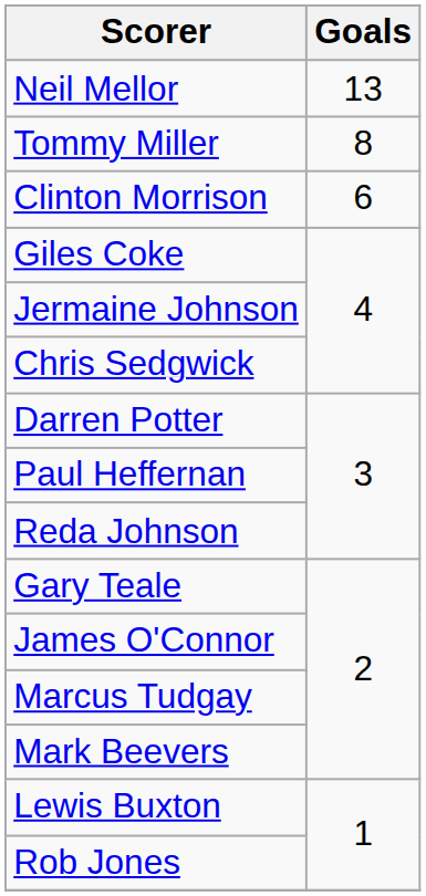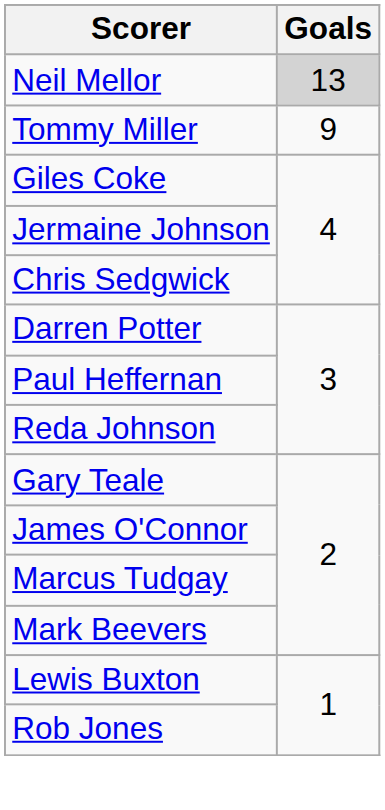 <table class="wikitable">
 <tr>
 <th>Scorer</th>
 <th>Goals</th>
 </tr>
 <tr>
 <td><a href='#'>Neil Mellor</a></td>
-<td align=center>13</td>
+<td align=center style="background: lightgrey;">13</td>
 </tr>
 <tr>
 <td><a href='#'>Tommy Miller</a></td>
-<td align=center>8</td>
-</tr>
-<tr>
-<td><a href='#'>Clinton Morrison</a></td>
-<td align=center>6</td>
+<td align=center>9</td>
 </tr>
 <tr>
 <td><a href='#'>Giles Coke</a></td>
 <td rowspan="3" align=center>4</td>
 </tr>
 <tr>
 <td><a href='#'>Jermaine Johnson</a></td>
 </tr>
 <tr>
 <td><a href='#'>Chris Sedgwick</a></td>
 </tr>
 <tr>
 <td><a href='#'>Darren Potter</a></td>
 <td rowspan="3" align=center>3</td>
 </tr>
 <tr>
 <td><a href='#'>Paul Heffernan</a></td>
 </tr>
 <tr>
 <td><a href='#'>Reda Johnson</a></td>
 </tr>
 <tr>
 <td><a href='#'>Gary Teale</a></td>
 <td rowspan="4" align=center>2</td>
 </tr>
 <tr>
 <td><a href='#'>James O'Connor</a></td>
 </tr>
 <tr>
 <td><a href='#'>Marcus Tudgay</a></td>
 </tr>
 <tr>
 <td><a href='#'>Mark Beevers</a></td>
 </tr>
 <tr>
 <td><a href='#'>Lewis Buxton</a></td>
 <td rowspan="2" align=center>1</td>
 </tr>
 <tr>
 <td><a href='#'>Rob Jones</a></td>
 </tr>
 <tr>
 </tr>
 </table>
